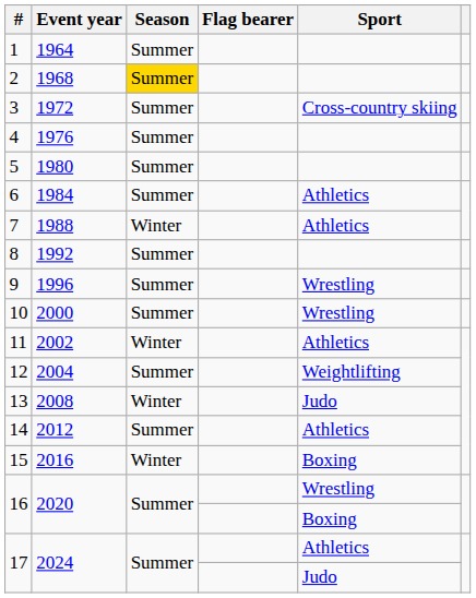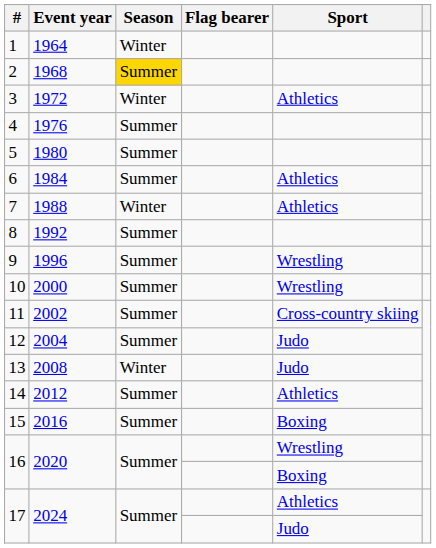 <table class="wikitable sortable">
 <tr>
 <th>#</th>
 <th>Event year</th>
 <th>Season</th>
 <th>Flag bearer</th>
 <th>Sport</th>
 <th></th>
 </tr>
 <tr>
 <td>1</td>
 <td><a href='#'>1964</a></td>
-<td>Summer</td>
+<td>Winter</td>
 <td></td>
 <td></td>
 <td></td>
 </tr>
 <tr>
 <td>2</td>
 <td><a href='#'>1968</a></td>
 <td style="background: gold;">Summer</td>
 <td></td>
 <td></td>
 <td></td>
 </tr>
 <tr>
 <td>3</td>
 <td><a href='#'>1972</a></td>
-<td>Summer</td>
+<td>Winter</td>
 <td></td>
-<td><a href='#'>Cross-country skiing</a></td>
+<td><a href='#'>Athletics</a></td>
 <td></td>
 </tr>
 <tr>
 <td>4</td>
 <td><a href='#'>1976</a></td>
 <td>Summer</td>
 <td></td>
 <td></td>
 <td></td>
 </tr>
 <tr>
 <td>5</td>
 <td><a href='#'>1980</a></td>
 <td>Summer</td>
 <td></td>
 <td></td>
 <td></td>
 </tr>
 <tr>
 <td>6</td>
 <td><a href='#'>1984</a></td>
 <td>Summer</td>
 <td></td>
 <td><a href='#'>Athletics</a></td>
 <td rowspan=2></td>
 </tr>
 <tr>
 <td>7</td>
 <td><a href='#'>1988</a></td>
 <td>Winter</td>
 <td></td>
 <td><a href='#'>Athletics</a></td>
 </tr>
 <tr>
 <td>8</td>
 <td><a href='#'>1992</a></td>
 <td>Summer</td>
 <td></td>
 <td></td>
 <td></td>
 </tr>
 <tr>
 <td>9</td>
 <td><a href='#'>1996</a></td>
 <td>Summer</td>
 <td></td>
 <td><a href='#'>Wrestling</a></td>
 <td></td>
 </tr>
 <tr>
 <td>10</td>
 <td><a href='#'>2000</a></td>
 <td>Summer</td>
 <td></td>
 <td><a href='#'>Wrestling</a></td>
 <td></td>
 </tr>
 <tr>
 <td>11</td>
 <td><a href='#'>2002</a></td>
-<td>Winter</td>
+<td>Summer</td>
 <td></td>
-<td><a href='#'>Athletics</a></td>
+<td><a href='#'>Cross-country skiing</a></td>
 <td rowspan=5></td>
 </tr>
 <tr>
 <td>12</td>
 <td><a href='#'>2004</a></td>
 <td>Summer</td>
 <td></td>
-<td><a href='#'>Weightlifting</a></td>
+<td><a href='#'>Judo</a></td>
 </tr>
 <tr>
 <td>13</td>
 <td><a href='#'>2008</a></td>
 <td>Winter</td>
 <td></td>
 <td><a href='#'>Judo</a></td>
 </tr>
 <tr>
 <td>14</td>
 <td><a href='#'>2012</a></td>
 <td>Summer</td>
 <td></td>
 <td><a href='#'>Athletics</a></td>
 </tr>
 <tr>
 <td>15</td>
 <td><a href='#'>2016</a></td>
-<td>Winter</td>
+<td>Summer</td>
 <td></td>
 <td><a href='#'>Boxing</a></td>
 </tr>
 <tr>
 <td rowspan=2>16</td>
 <td rowspan=2><a href='#'>2020</a></td>
 <td rowspan=2>Summer</td>
 <td></td>
 <td><a href='#'>Wrestling</a></td>
 <td rowspan=2></td>
 </tr>
 <tr>
 <td></td>
 <td><a href='#'>Boxing</a></td>
 </tr>
 <tr>
 <td rowspan=2>17</td>
 <td rowspan=2><a href='#'>2024</a></td>
 <td rowspan=2>Summer</td>
 <td></td>
 <td><a href='#'>Athletics</a></td>
 <td rowspan=2></td>
 </tr>
 <tr>
 <td></td>
 <td><a href='#'>Judo</a></td>
 </tr>
 </table>
